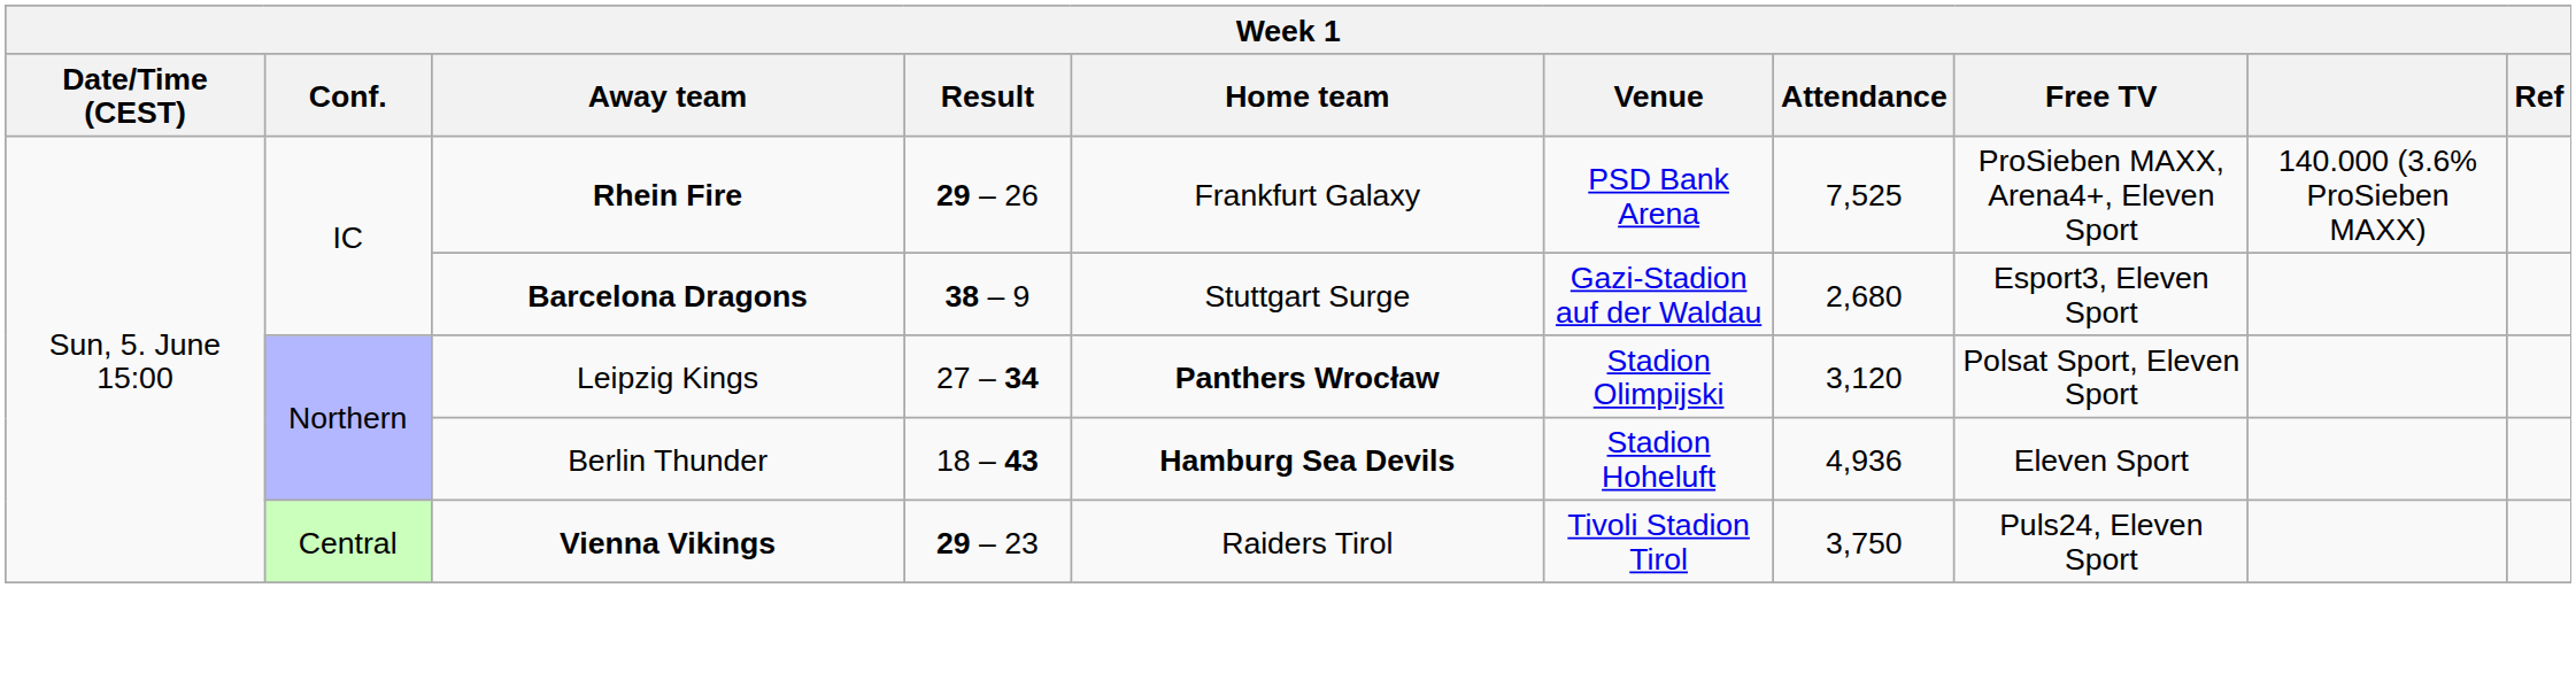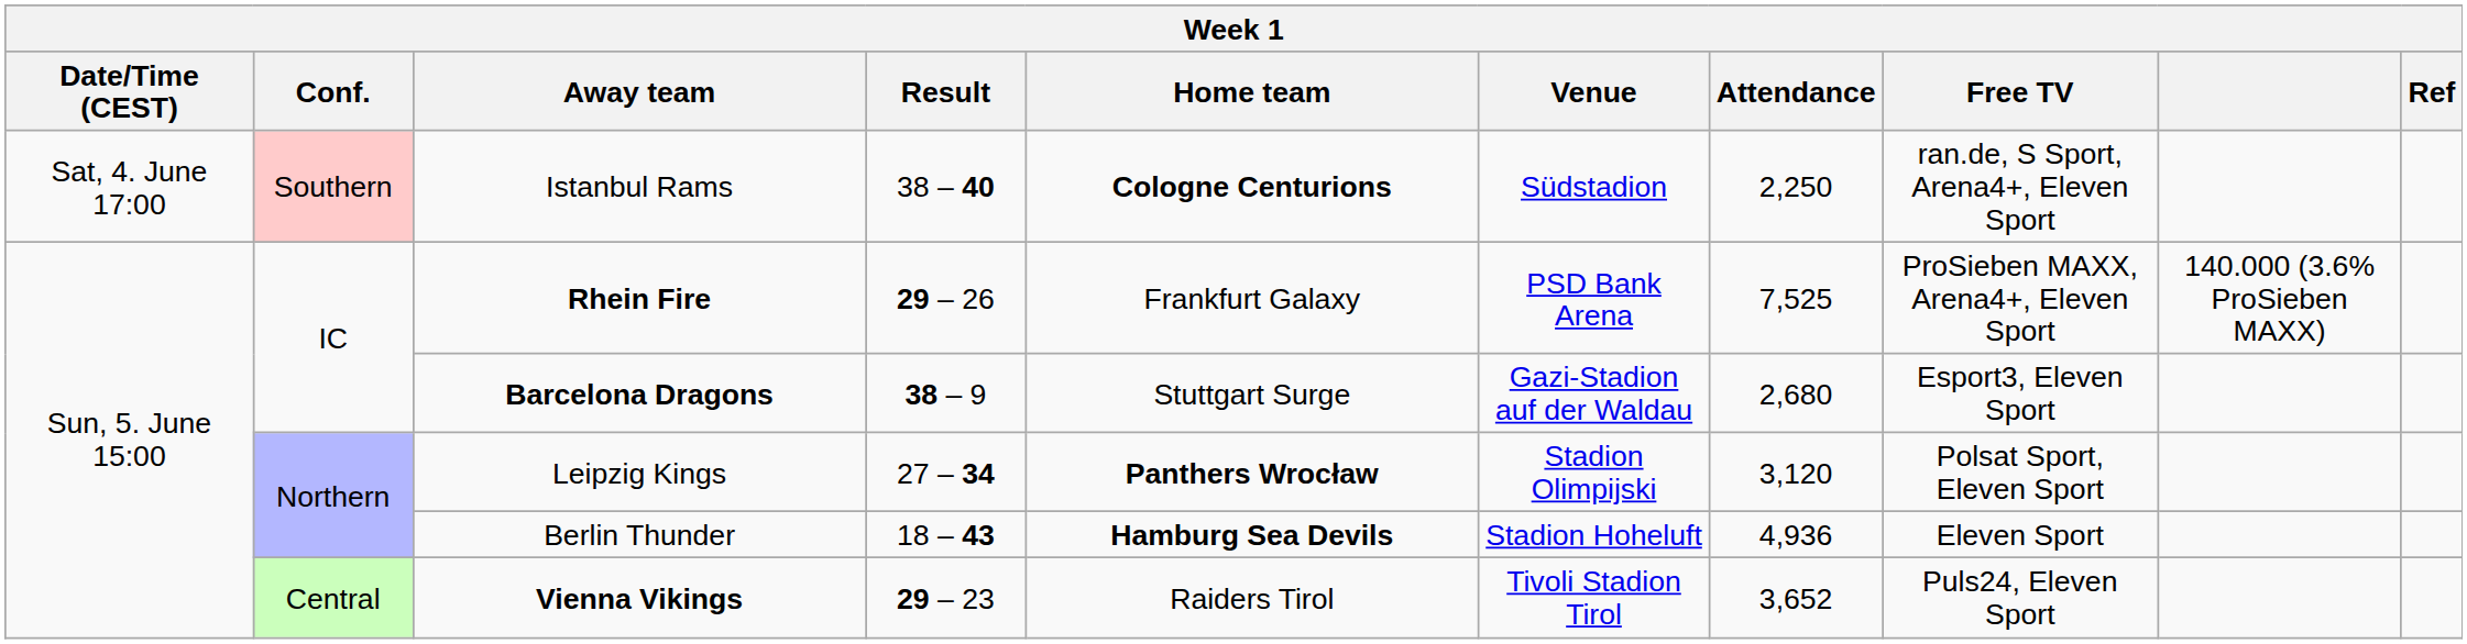 <table class="mw-collapsible wikitable" style="font-size:95%; text-align:center; width:84em">
 <tr>
 <th colspan="10">Week 1</th>
 </tr>
 <tr>
 <th style="width:8em;">Date/Time (CEST)</th>
 <th style="width:5em;">Conf.</th>
 <th style="width:15em;">Away team</th>
 <th style="width:5em;">Result</th>
 <th style="width:15em;">Home team</th>
 <th>Venue</th>
 <th>Attendance</th>
 <th>Free TV</th>
 <th></th>
 <th>Ref</th>
+</tr>
+<tr>
+<td>Sat, 4. June<br>17:00</td>
+<td style="background:#FFCBCB">Southern</td>
+<td>Istanbul Rams</td>
+<td>38 – <strong>40</strong></td>
+<td><strong>Cologne Centurions</strong></td>
+<td><a href='#'>Südstadion</a></td>
+<td>2,250</td>
+<td>ran.de, S Sport, Arena4+, Eleven Sport</td>
+<td></td>
+<td></td>
 </tr>
 <tr>
 <td rowspan="5">Sun, 5. June<br>15:00</td>
 <td rowspan="2">IC</td>
 <td><strong>Rhein Fire</strong></td>
 <td><strong>29</strong> – 26</td>
 <td>Frankfurt Galaxy</td>
 <td><a href='#'>PSD Bank Arena</a></td>
 <td>7,525</td>
 <td>ProSieben MAXX, Arena4+, Eleven Sport</td>
 <td>140.000 (3.6% ProSieben MAXX)</td>
 <td></td>
 </tr>
 <tr>
 <td><strong>Barcelona Dragons</strong></td>
 <td><strong>38</strong> – 9</td>
 <td>Stuttgart Surge</td>
 <td><a href='#'>Gazi-Stadion auf der Waldau</a></td>
 <td>2,680</td>
 <td>Esport3, Eleven Sport</td>
 <td></td>
 <td></td>
 </tr>
 <tr>
 <td rowspan="2" style="background:#B3B7FF">Northern</td>
 <td>Leipzig Kings</td>
 <td>27 – <strong>34</strong></td>
 <td><strong>Panthers Wrocław</strong></td>
 <td><a href='#'>Stadion Olimpijski</a></td>
 <td>3,120</td>
 <td>Polsat Sport, Eleven Sport</td>
 <td></td>
 <td></td>
 </tr>
 <tr>
 <td>Berlin Thunder</td>
 <td>18 – <strong>43</strong></td>
 <td><strong>Hamburg Sea Devils</strong></td>
 <td><a href='#'>Stadion Hoheluft</a></td>
 <td>4,936</td>
 <td>Eleven Sport</td>
 <td></td>
 <td></td>
 </tr>
 <tr>
 <td style="background:#CBFFBC">Central</td>
 <td><strong>Vienna Vikings</strong></td>
 <td><strong>29</strong> – 23</td>
 <td>Raiders Tirol</td>
 <td><a href='#'>Tivoli Stadion Tirol</a></td>
-<td>3,750</td>
+<td>3,652</td>
 <td>Puls24, Eleven Sport</td>
 <td></td>
 <td></td>
 </tr>
 </table>
